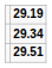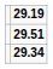 <table class="wikitable">
 <tr>
 <td></td>
 <td align=center><strong>29.19</strong></td>
 </tr>
 <tr>
 <td></td>
-<td align=center><strong>29.34</strong></td>
+<td align=center><strong>29.51</strong></td>
 </tr>
 <tr>
 <td></td>
-<td align=center><strong>29.51</strong></td>
+<td align=center><strong>29.34</strong></td>
 </tr>
 </table>
